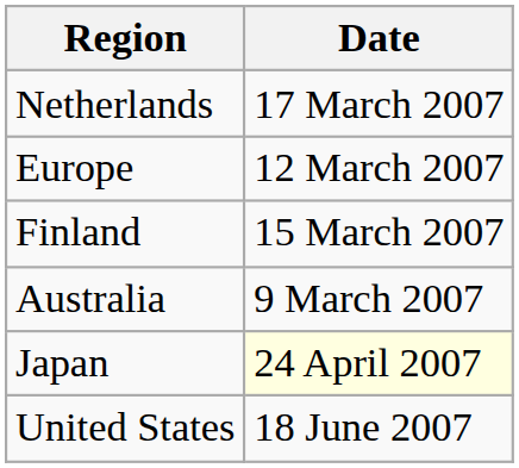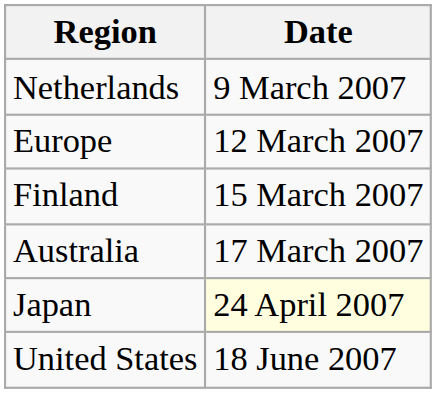 <table class=wikitable>
 <tr>
 <th>Region</th>
 <th>Date</th>
 </tr>
 <tr>
 <td>Netherlands</td>
-<td>17 March 2007</td>
+<td>9 March 2007</td>
 </tr>
 <tr>
 <td>Europe</td>
 <td>12 March 2007</td>
 </tr>
 <tr>
 <td>Finland</td>
 <td>15 March 2007</td>
 </tr>
 <tr>
 <td>Australia</td>
-<td>9 March 2007</td>
+<td>17 March 2007</td>
 </tr>
 <tr>
 <td>Japan</td>
 <td style="background: lightyellow;">24 April 2007</td>
 </tr>
 <tr>
 <td>United States</td>
 <td>18 June 2007</td>
 </tr>
 </table>
